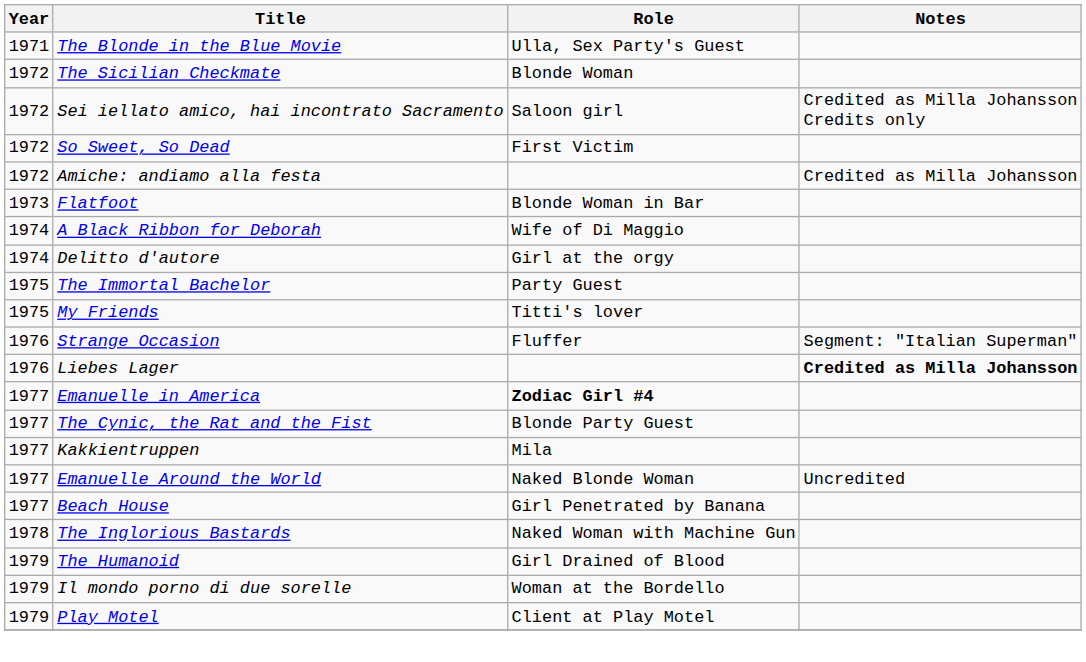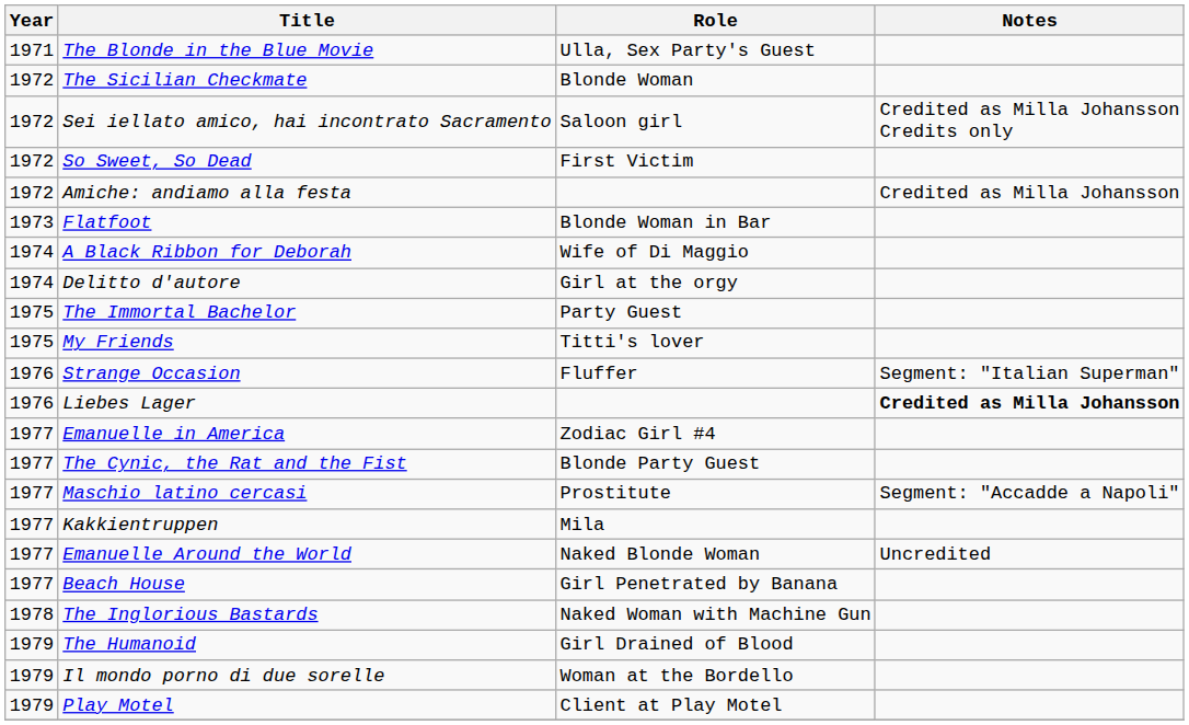 <table class="wikitable sortable">
 <tr>
 <th>Year</th>
 <th>Title</th>
 <th>Role</th>
 <th class="unsortable">Notes</th>
 </tr>
 <tr>
 <td>1971</td>
 <td><em><a href='#'>The Blonde in the Blue Movie</a></em></td>
 <td>Ulla, Sex Party's Guest</td>
 <td></td>
 </tr>
 <tr>
 <td>1972</td>
 <td><em><a href='#'>The Sicilian Checkmate</a></em></td>
 <td>Blonde Woman</td>
 <td></td>
 </tr>
 <tr>
 <td>1972</td>
 <td><em>Sei iellato amico, hai incontrato Sacramento</em></td>
 <td>Saloon girl</td>
 <td>Credited as Milla Johansson<br>Credits only</td>
 </tr>
 <tr>
 <td>1972</td>
 <td><em><a href='#'>So Sweet, So Dead</a></em></td>
 <td>First Victim</td>
 <td></td>
 </tr>
 <tr>
 <td>1972</td>
 <td><em>Amiche: andiamo alla festa</em></td>
 <td></td>
 <td>Credited as Milla Johansson</td>
 </tr>
 <tr>
 <td>1973</td>
 <td><em><a href='#'>Flatfoot</a></em></td>
 <td>Blonde Woman in Bar</td>
 <td></td>
 </tr>
 <tr>
 <td>1974</td>
 <td><em><a href='#'>A Black Ribbon for Deborah</a></em></td>
 <td>Wife of Di Maggio</td>
 <td></td>
 </tr>
 <tr>
 <td>1974</td>
 <td><em>Delitto d'autore</em></td>
 <td>Girl at the orgy</td>
 <td></td>
 </tr>
 <tr>
 <td>1975</td>
 <td><em><a href='#'>The Immortal Bachelor</a></em></td>
 <td>Party Guest</td>
 <td></td>
 </tr>
 <tr>
 <td>1975</td>
 <td><em><a href='#'>My Friends</a></em></td>
 <td>Titti's lover</td>
 <td></td>
 </tr>
 <tr>
 <td>1976</td>
 <td><em><a href='#'>Strange Occasion</a></em></td>
 <td>Fluffer</td>
 <td>Segment: "Italian Superman"</td>
 </tr>
 <tr>
 <td>1976</td>
 <td><em>Liebes Lager</em></td>
 <td></td>
 <td><strong>Credited as Milla Johansson</strong></td>
 </tr>
 <tr>
 <td>1977</td>
 <td><em><a href='#'>Emanuelle in America</a></em></td>
-<td><strong>Zodiac Girl #4</strong></td>
+<td>Zodiac Girl #4</td>
 <td></td>
 </tr>
 <tr>
 <td>1977</td>
 <td><em><a href='#'>The Cynic, the Rat and the Fist</a></em></td>
 <td>Blonde Party Guest</td>
 <td></td>
+</tr>
+<tr>
+<td>1977</td>
+<td><em><a href='#'>Maschio latino cercasi</a></em></td>
+<td>Prostitute</td>
+<td>Segment: "Accadde a Napoli"</td>
 </tr>
 <tr>
 <td>1977</td>
 <td><em>Kakkientruppen</em></td>
 <td>Mila</td>
 <td></td>
 </tr>
 <tr>
 <td>1977</td>
 <td><em><a href='#'>Emanuelle Around the World</a></em></td>
 <td>Naked Blonde Woman</td>
 <td>Uncredited</td>
 </tr>
 <tr>
 <td>1977</td>
 <td><em><a href='#'>Beach House</a></em></td>
 <td>Girl Penetrated by Banana</td>
 <td></td>
 </tr>
 <tr>
 <td>1978</td>
 <td><em><a href='#'>The Inglorious Bastards</a></em></td>
 <td>Naked Woman with Machine Gun</td>
 <td></td>
 </tr>
 <tr>
 <td>1979</td>
 <td><em><a href='#'>The Humanoid</a></em></td>
 <td>Girl Drained of Blood</td>
 <td></td>
 </tr>
 <tr>
 <td>1979</td>
 <td><em>Il mondo porno di due sorelle</em></td>
 <td>Woman at the Bordello</td>
 <td></td>
 </tr>
 <tr>
 <td>1979</td>
 <td><em><a href='#'>Play Motel</a></em></td>
 <td>Client at Play Motel</td>
 <td></td>
 </tr>
 <tr>
 </tr>
 </table>
